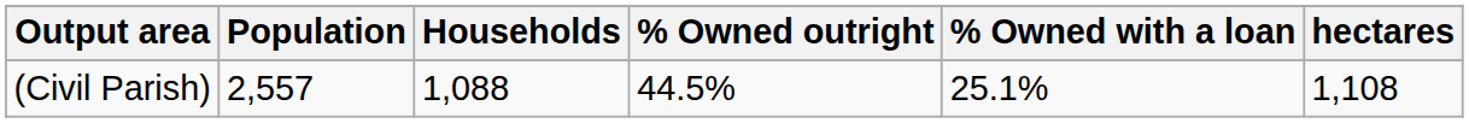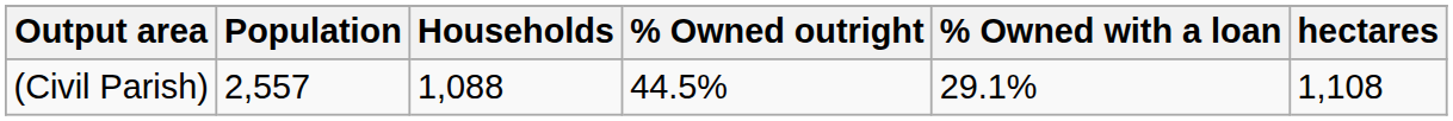 <table class="wikitable">
 <tr>
 </tr>
 <tr>
 <th>Output area</th>
 <th>Population</th>
 <th>Households</th>
 <th>% Owned outright</th>
 <th>% Owned with a loan</th>
 <th>hectares</th>
 </tr>
 <tr>
 <td>(Civil Parish)</td>
 <td>2,557</td>
 <td>1,088</td>
 <td>44.5%</td>
-<td>25.1%</td>
+<td>29.1%</td>
 <td>1,108</td>
 </tr>
 </table>
